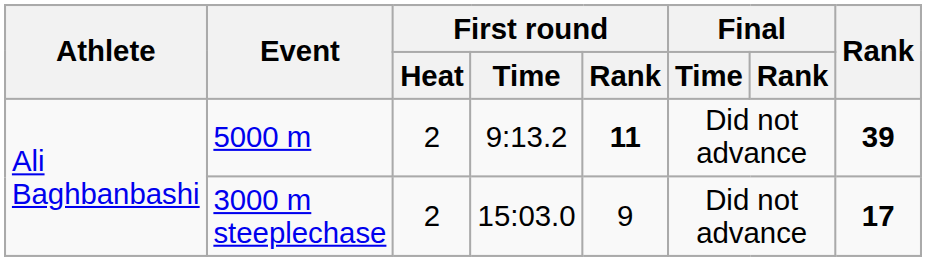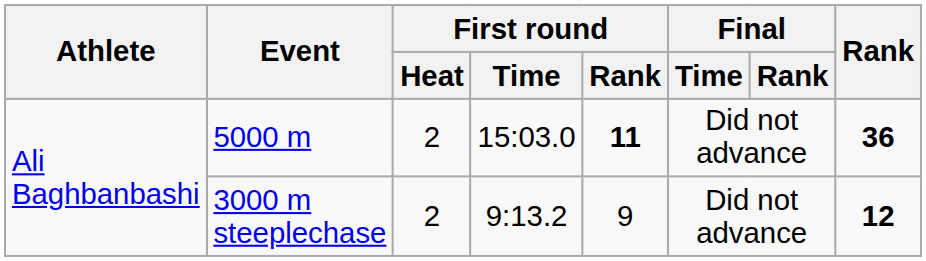 <table class="wikitable" width="72%" style="text-align:center; font-size:90%">
 <tr>
 <th rowspan="2" width="22%">Athlete</th>
 <th rowspan="2" width="18%">Event</th>
 <th colspan="3" width="20%">First round</th>
 <th colspan="2" width="15%">Final</th>
 <th rowspan="2" width="6%">Rank</th>
 </tr>
 <tr>
 <th width="5%">Heat</th>
 <th width="10%">Time</th>
 <th>Rank</th>
 <th width="10%">Time</th>
 <th>Rank</th>
 </tr>
 <tr>
 <td rowspan=2 align="left"><a href='#'>Ali Baghbanbashi</a></td>
 <td align="left"><a href='#'>5000 m</a></td>
 <td>2</td>
-<td>9:13.2</td>
+<td>15:03.0</td>
 <td><strong>11</strong></td>
 <td colspan=2  align=center>Did not advance</td>
-<td><strong>39</strong></td>
+<td><strong>36</strong></td>
 </tr>
 <tr>
 <td align="left"><a href='#'>3000 m steeplechase</a></td>
 <td>2</td>
-<td>15:03.0</td>
+<td>9:13.2</td>
 <td>9</td>
 <td colspan=2  align=center>Did not advance</td>
-<td><strong>17</strong></td>
+<td><strong>12</strong></td>
 </tr>
 </table>
